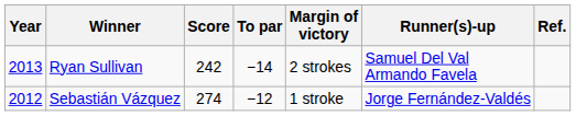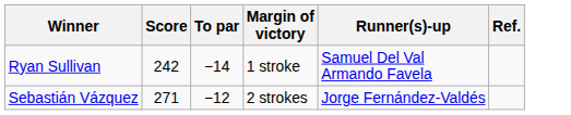 <table class="wikitable" style="font-size:95%">
 <tr>
-<th>Year</th>
 <th>Winner</th>
 <th>Score</th>
 <th>To par</th>
 <th>Margin of<br>victory</th>
 <th>Runner(s)-up</th>
 <th>Ref.</th>
 </tr>
 <tr>
-<td><a href='#'>2013</a></td>
 <td> <a href='#'>Ryan Sullivan</a></td>
 <td align=center>242</td>
 <td align=center>−14</td>
-<td>2 strokes</td>
+<td>1 stroke</td>
 <td> <a href='#'>Samuel Del Val</a><br> <a href='#'>Armando Favela</a></td>
 <td></td>
 </tr>
 <tr>
-<td><a href='#'>2012</a></td>
 <td> <a href='#'>Sebastián Vázquez</a></td>
-<td align=center>274</td>
+<td align=center>271</td>
 <td align=center>−12</td>
-<td>1 stroke</td>
+<td>2 strokes</td>
 <td> <a href='#'>Jorge Fernández-Valdés</a></td>
 <td></td>
 </tr>
 </table>
